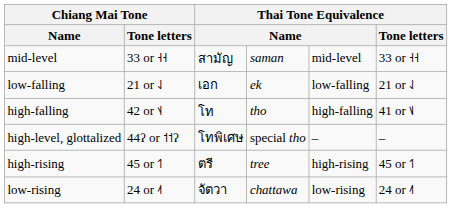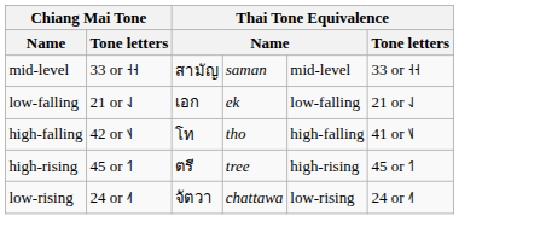 <table class="wikitable">
 <tr>
 <th colspan="2">Chiang Mai Tone</th>
 <th colspan="4">Thai Tone Equivalence</th>
 </tr>
 <tr>
 <th>Name</th>
 <th>Tone letters</th>
 <th colspan="3">Name</th>
 <th>Tone letters</th>
 </tr>
 <tr>
 <td>mid-level</td>
 <td>33 or ˧˧</td>
 <td>สามัญ</td>
 <td><em>saman</em></td>
 <td>mid-level</td>
 <td>33 or ˧˧</td>
 </tr>
 <tr>
 <td>low-falling</td>
 <td>21 or ˨˩</td>
 <td>เอก</td>
 <td><em>ek</em></td>
 <td>low-falling</td>
 <td>21 or ˨˩</td>
 </tr>
 <tr>
 <td>high-falling</td>
 <td>42 or ˦˨</td>
 <td>โท</td>
 <td><em>tho</em></td>
 <td>high-falling</td>
 <td>41 or ˦˩</td>
 </tr>
 <tr>
-<td>high-level, glottalized</td>
-<td>44ʔ or ˦˦ʔ</td>
-<td>โทพิเศษ</td>
-<td>special <em>tho</em></td>
-<td>–</td>
-<td>–</td>
-</tr>
-<tr>
 <td>high-rising</td>
 <td>45 or ˦˥</td>
 <td>ตรี</td>
 <td><em>tree</em></td>
 <td>high-rising</td>
 <td>45 or ˦˥</td>
 </tr>
 <tr>
 <td>low-rising</td>
 <td>24 or ˨˦</td>
 <td>จัตวา</td>
 <td><em>chattawa</em></td>
 <td>low-rising</td>
 <td>24 or ˨˥</td>
 </tr>
 </table>
